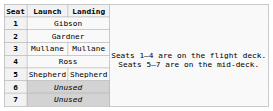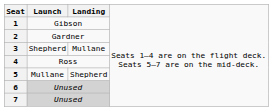 <table class="wikitable" style="text-align:center">
 <tr>
 <th>Seat</th>
 <th>Launch</th>
 <th>Landing</th>
 <td rowspan=8><br>Seats 1–4 are on the flight deck.<br>Seats 5–7 are on the mid-deck.</td>
 </tr>
 <tr>
 <th>1</th>
 <td colspan=2>Gibson</td>
 </tr>
 <tr>
 <th>2</th>
 <td colspan=2>Gardner</td>
 </tr>
 <tr>
 <th>3</th>
-<td>Mullane</td>
+<td>Shepherd</td>
 <td>Mullane</td>
 </tr>
 <tr>
 <th>4</th>
 <td colspan=2>Ross</td>
 </tr>
 <tr>
 <th>5</th>
-<td>Shepherd</td>
+<td>Mullane</td>
 <td>Shepherd</td>
 </tr>
 <tr>
 <th>6</th>
 <td colspan=2 style="background-color:lightgray"><em>Unused</em></td>
 </tr>
 <tr>
 <th>7</th>
 <td colspan=2 style="background-color:lightgray"><em>Unused</em></td>
 </tr>
 </table>
